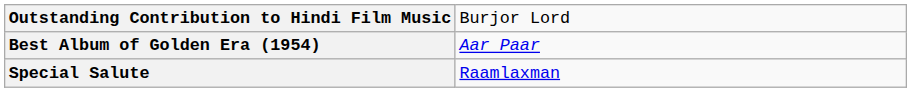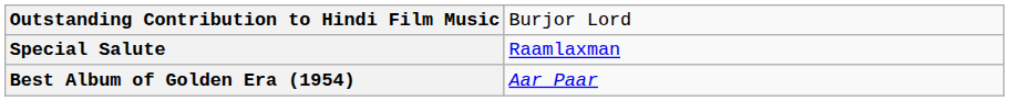 <table class="wikitable">
 <tr>
 <th style="text-align: left; width:50%;">Outstanding Contribution to Hindi Film Music</th>
 <td>Burjor Lord</td>
 </tr>
 <tr>
+<th style="text-align: left;">Special Salute</th>
+<td><a href='#'>Raamlaxman</a></td>
+</tr>
+<tr>
 <th style="text-align: left;">Best Album of Golden Era (1954)</th>
 <td><em><a href='#'>Aar Paar</a></em></td>
 </tr>
-<tr>
-<th style="text-align: left;">Special Salute</th>
-<td><a href='#'>Raamlaxman</a></td>
-</tr>
 </table>
